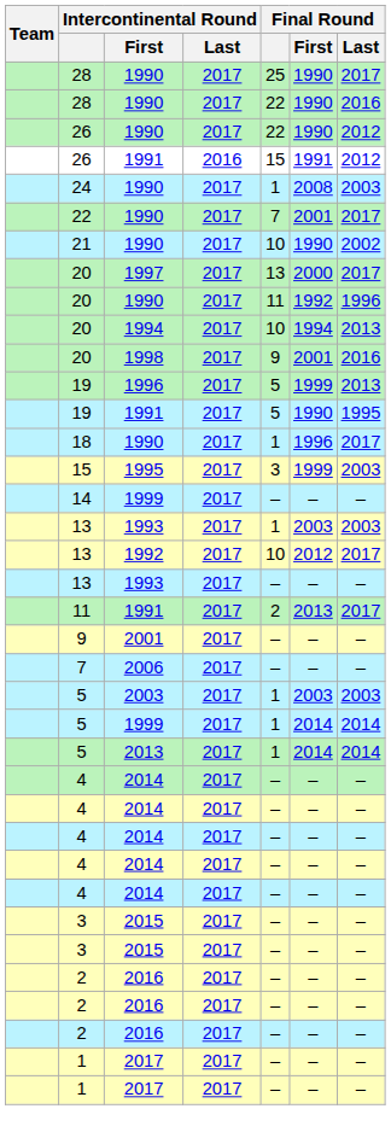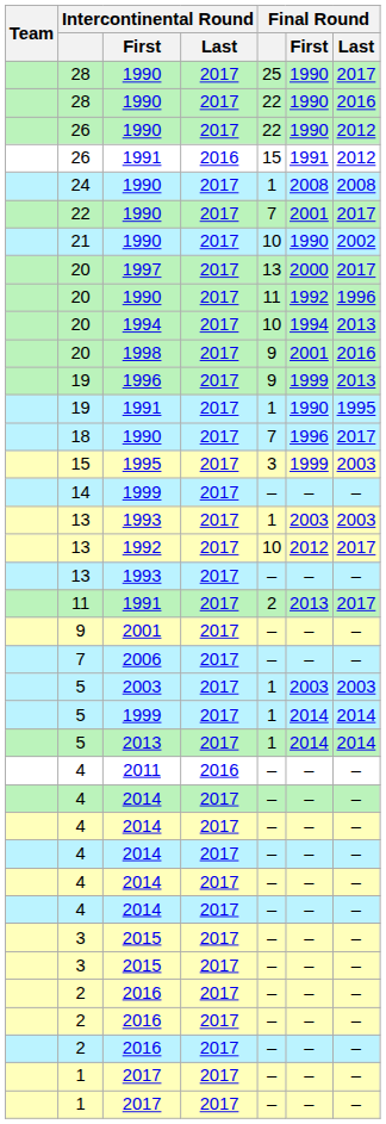 <table class="wikitable sortable" style="text-align:center">
 <tr>
 <th rowspan="2">Team</th>
 <th colspan="3">Intercontinental Round</th>
 <th colspan="3">Final Round</th>
 </tr>
 <tr>
 <th></th>
 <th>First</th>
 <th>Last</th>
 <th></th>
 <th>First</th>
 <th>Last</th>
 </tr>
 <tr style="background: #BBF3BB;">
 <td align="left"></td>
 <td>28</td>
 <td><a href='#'>1990</a></td>
 <td><a href='#'>2017</a></td>
 <td>25</td>
 <td><a href='#'>1990</a></td>
 <td><a href='#'>2017</a></td>
 </tr>
 <tr style="background: #BBF3BB;">
 <td align="left"></td>
 <td>28</td>
 <td><a href='#'>1990</a></td>
 <td><a href='#'>2017</a></td>
 <td>22</td>
 <td><a href='#'>1990</a></td>
 <td><a href='#'>2016</a></td>
 </tr>
 <tr style="background: #BBF3BB;">
 <td align="left"></td>
 <td>26</td>
 <td><a href='#'>1990</a></td>
 <td><a href='#'>2017</a></td>
 <td>22</td>
 <td><a href='#'>1990</a></td>
 <td><a href='#'>2012</a></td>
 </tr>
 <tr style="background: #FFFFFF;">
 <td align="left"></td>
 <td>26</td>
 <td><a href='#'>1991</a></td>
 <td><a href='#'>2016</a></td>
 <td>15</td>
 <td><a href='#'>1991</a></td>
 <td><a href='#'>2012</a></td>
 </tr>
 <tr style="background: #BBF3FF;">
 <td align="left"></td>
 <td>24</td>
 <td><a href='#'>1990</a></td>
 <td><a href='#'>2017</a></td>
 <td>1</td>
 <td><a href='#'>2008</a></td>
-<td><a href='#'>2003</a></td>
+<td><a href='#'>2008</a></td>
 </tr>
 <tr style="background: #BBF3BB;">
 <td align="left"></td>
 <td>22</td>
 <td><a href='#'>1990</a></td>
 <td><a href='#'>2017</a></td>
 <td>7</td>
 <td><a href='#'>2001</a></td>
 <td><a href='#'>2017</a></td>
 </tr>
 <tr style="background: #BBF3FF;">
 <td align="left"></td>
 <td>21</td>
 <td><a href='#'>1990</a></td>
 <td><a href='#'>2017</a></td>
 <td>10</td>
 <td><a href='#'>1990</a></td>
 <td><a href='#'>2002</a></td>
 </tr>
 <tr style="background: #BBF3BB;">
 <td align="left"></td>
 <td>20</td>
 <td><a href='#'>1997</a></td>
 <td><a href='#'>2017</a></td>
 <td>13</td>
 <td><a href='#'>2000</a></td>
 <td><a href='#'>2017</a></td>
 </tr>
 <tr style="background: #BBF3BB;">
 <td align="left"></td>
 <td>20</td>
 <td><a href='#'>1990</a></td>
 <td><a href='#'>2017</a></td>
 <td>11</td>
 <td><a href='#'>1992</a></td>
 <td><a href='#'>1996</a></td>
 </tr>
 <tr style="background: #BBF3BB;">
 <td align="left"></td>
 <td>20</td>
 <td><a href='#'>1994</a></td>
 <td><a href='#'>2017</a></td>
 <td>10</td>
 <td><a href='#'>1994</a></td>
 <td><a href='#'>2013</a></td>
 </tr>
 <tr style="background: #BBF3BB;">
 <td align="left"></td>
 <td>20</td>
 <td><a href='#'>1998</a></td>
 <td><a href='#'>2017</a></td>
 <td>9</td>
 <td><a href='#'>2001</a></td>
 <td><a href='#'>2016</a></td>
 </tr>
 <tr style="background: #BBF3BB;">
 <td align="left"></td>
 <td>19</td>
 <td><a href='#'>1996</a></td>
 <td><a href='#'>2017</a></td>
-<td>5</td>
+<td>9</td>
 <td><a href='#'>1999</a></td>
 <td><a href='#'>2013</a></td>
 </tr>
 <tr style="background: #BBF3FF;">
 <td align="left"></td>
 <td>19</td>
 <td><a href='#'>1991</a></td>
 <td><a href='#'>2017</a></td>
-<td>5</td>
+<td>1</td>
 <td><a href='#'>1990</a></td>
 <td><a href='#'>1995</a></td>
 </tr>
 <tr style="background: #BBF3FF;">
 <td align="left"></td>
 <td>18</td>
 <td><a href='#'>1990</a></td>
 <td><a href='#'>2017</a></td>
-<td>1</td>
+<td>7</td>
 <td><a href='#'>1996</a></td>
 <td><a href='#'>2017</a></td>
 </tr>
 <tr style="background: #FFFFBB;">
 <td align="left"></td>
 <td>15</td>
 <td><a href='#'>1995</a></td>
 <td><a href='#'>2017</a></td>
 <td>3</td>
 <td><a href='#'>1999</a></td>
 <td><a href='#'>2003</a></td>
 </tr>
 <tr style="background: #BBF3FF;">
 <td align="left"></td>
 <td>14</td>
 <td><a href='#'>1999</a></td>
 <td><a href='#'>2017</a></td>
 <td>–</td>
 <td>–</td>
 <td>–</td>
 </tr>
 <tr style="background: #FFFFBB;">
 <td align="left"></td>
 <td>13</td>
 <td><a href='#'>1993</a></td>
 <td><a href='#'>2017</a></td>
 <td>1</td>
 <td><a href='#'>2003</a></td>
 <td><a href='#'>2003</a></td>
 </tr>
 <tr style="background: #FFFFBB;">
 <td align="left"></td>
 <td>13</td>
 <td><a href='#'>1992</a></td>
 <td><a href='#'>2017</a></td>
 <td>10</td>
 <td><a href='#'>2012</a></td>
 <td><a href='#'>2017</a></td>
 </tr>
 <tr style="background: #BBF3FF;">
 <td align="left"></td>
 <td>13</td>
 <td><a href='#'>1993</a></td>
 <td><a href='#'>2017</a></td>
 <td>–</td>
 <td>–</td>
 <td>–</td>
 </tr>
 <tr style="background: #BBF3BB;">
 <td align="left"></td>
 <td>11</td>
 <td><a href='#'>1991</a></td>
 <td><a href='#'>2017</a></td>
 <td>2</td>
 <td><a href='#'>2013</a></td>
 <td><a href='#'>2017</a></td>
 </tr>
 <tr style="background: #FFFFBB;">
 <td align="left"></td>
 <td>9</td>
 <td><a href='#'>2001</a></td>
 <td><a href='#'>2017</a></td>
 <td>–</td>
 <td>–</td>
 <td>–</td>
 </tr>
 <tr style="background: #BBF3FF;">
 <td align="left"></td>
 <td>7</td>
 <td><a href='#'>2006</a></td>
 <td><a href='#'>2017</a></td>
 <td>–</td>
 <td>–</td>
 <td>–</td>
 </tr>
 <tr style="background: #BBF3FF;">
 <td align="left"></td>
 <td>5</td>
 <td><a href='#'>2003</a></td>
 <td><a href='#'>2017</a></td>
 <td>1</td>
 <td><a href='#'>2003</a></td>
 <td><a href='#'>2003</a></td>
 </tr>
 <tr style="background: #BBF3FF;">
 <td align="left"></td>
 <td>5</td>
 <td><a href='#'>1999</a></td>
 <td><a href='#'>2017</a></td>
 <td>1</td>
 <td><a href='#'>2014</a></td>
 <td><a href='#'>2014</a></td>
 </tr>
 <tr style="background: #BBF3BB;">
 <td align="left"></td>
 <td>5</td>
 <td><a href='#'>2013</a></td>
 <td><a href='#'>2017</a></td>
 <td>1</td>
 <td><a href='#'>2014</a></td>
 <td><a href='#'>2014</a></td>
+</tr>
+<tr style="background: #FFFFFF;">
+<td align="left"></td>
+<td>4</td>
+<td><a href='#'>2011</a></td>
+<td><a href='#'>2016</a></td>
+<td>–</td>
+<td>–</td>
+<td>–</td>
 </tr>
 <tr style="background: #BBF3BB;">
 <td align="left"></td>
 <td>4</td>
 <td><a href='#'>2014</a></td>
 <td><a href='#'>2017</a></td>
 <td>–</td>
 <td>–</td>
 <td>–</td>
 </tr>
 <tr style="background: #FFFFBB;">
 <td align="left"></td>
 <td>4</td>
 <td><a href='#'>2014</a></td>
 <td><a href='#'>2017</a></td>
 <td>–</td>
 <td>–</td>
 <td>–</td>
 </tr>
 <tr style="background: #BBF3FF;">
 <td align="left"></td>
 <td>4</td>
 <td><a href='#'>2014</a></td>
 <td><a href='#'>2017</a></td>
 <td>–</td>
 <td>–</td>
 <td>–</td>
 </tr>
 <tr style="background: #FFFFBB;">
 <td align="left"></td>
 <td>4</td>
 <td><a href='#'>2014</a></td>
 <td><a href='#'>2017</a></td>
 <td>–</td>
 <td>–</td>
 <td>–</td>
 </tr>
 <tr style="background: #BBF3FF;">
 <td align="left"></td>
 <td>4</td>
 <td><a href='#'>2014</a></td>
 <td><a href='#'>2017</a></td>
 <td>–</td>
 <td>–</td>
 <td>–</td>
 </tr>
 <tr style="background: #FFFFBB;">
 <td align="left"></td>
 <td>3</td>
 <td><a href='#'>2015</a></td>
 <td><a href='#'>2017</a></td>
 <td>–</td>
 <td>–</td>
 <td>–</td>
 </tr>
 <tr style="background: #FFFFBB;">
 <td align="left"></td>
 <td>3</td>
 <td><a href='#'>2015</a></td>
 <td><a href='#'>2017</a></td>
 <td>–</td>
 <td>–</td>
 <td>–</td>
 </tr>
 <tr style="background: #FFFFBB;">
 <td align="left"></td>
 <td>2</td>
 <td><a href='#'>2016</a></td>
 <td><a href='#'>2017</a></td>
 <td>–</td>
 <td>–</td>
 <td>–</td>
 </tr>
 <tr style="background: #FFFFBB;">
 <td align="left"></td>
 <td>2</td>
 <td><a href='#'>2016</a></td>
 <td><a href='#'>2017</a></td>
 <td>–</td>
 <td>–</td>
 <td>–</td>
 </tr>
 <tr style="background: #BBF3FF;">
 <td align="left"></td>
 <td>2</td>
 <td><a href='#'>2016</a></td>
 <td><a href='#'>2017</a></td>
 <td>–</td>
 <td>–</td>
 <td>–</td>
 </tr>
 <tr style="background: #FFFFBB;">
 <td align="left"></td>
 <td>1</td>
 <td><a href='#'>2017</a></td>
 <td><a href='#'>2017</a></td>
 <td>–</td>
 <td>–</td>
 <td>–</td>
 </tr>
 <tr style="background: #FFFFBB;">
 <td align="left"></td>
 <td>1</td>
 <td><a href='#'>2017</a></td>
 <td><a href='#'>2017</a></td>
 <td>–</td>
 <td>–</td>
 <td>–</td>
 </tr>
 </table>
